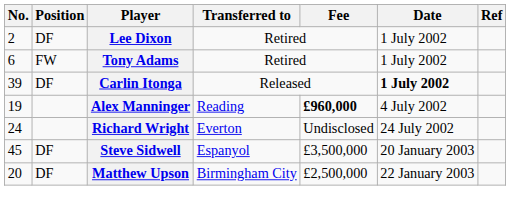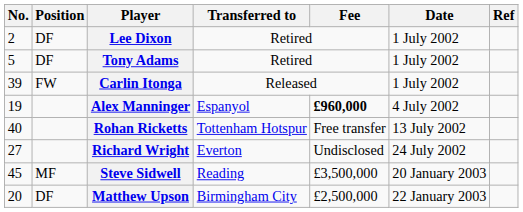 <table class="wikitable plainrowheaders" style="text-align:center; text-align:left">
 <tr>
 <th>No.</th>
 <th scope="col">Position</th>
 <th scope="col">Player</th>
 <th scope="col">Transferred to</th>
 <th scope="col">Fee</th>
 <th scope="col">Date</th>
 <th scope="col">Ref</th>
 </tr>
 <tr>
 <td>2</td>
 <td>DF</td>
 <th scope="row"><a href='#'>Lee Dixon</a></th>
 <td colspan="2" style="text-align:center;">Retired</td>
 <td>1 July 2002</td>
 <td></td>
 </tr>
 <tr>
-<td>6</td>
-<td>FW</td>
+<td>5</td>
+<td>DF</td>
 <th scope="row"><a href='#'>Tony Adams</a></th>
 <td colspan="2" style="text-align:center;">Retired</td>
 <td>1 July 2002</td>
 <td></td>
 </tr>
 <tr>
 <td>39</td>
-<td>DF</td>
+<td>FW</td>
 <th scope="row"><a href='#'>Carlin Itonga</a></th>
 <td colspan="2" style="text-align:center;">Released</td>
-<td><strong>1 July 2002</strong></td>
+<td>1 July 2002</td>
 <td></td>
 </tr>
 <tr>
 <td>19</td>
 <td></td>
 <th scope="row"><a href='#'>Alex Manninger</a></th>
-<td><a href='#'>Reading</a></td>
+<td><a href='#'>Espanyol</a></td>
 <td><strong>£960,000</strong></td>
 <td>4 July 2002</td>
 <td></td>
 </tr>
 <tr>
-<td>24</td>
+<td>40</td>
+<td></td>
+<th scope="row"><a href='#'>Rohan Ricketts</a></th>
+<td><a href='#'>Tottenham Hotspur</a></td>
+<td>Free transfer</td>
+<td>13 July 2002</td>
+<td></td>
+</tr>
+<tr>
+<td>27</td>
 <td></td>
 <th scope="row"><a href='#'>Richard Wright</a></th>
 <td><a href='#'>Everton</a></td>
 <td>Undisclosed</td>
 <td>24 July 2002</td>
 <td></td>
 </tr>
 <tr>
 <td>45</td>
-<td>DF</td>
+<td>MF</td>
 <th scope="row"><a href='#'>Steve Sidwell</a></th>
-<td><a href='#'>Espanyol</a></td>
+<td><a href='#'>Reading</a></td>
 <td>£3,500,000</td>
 <td>20 January 2003</td>
 <td></td>
 </tr>
 <tr>
 <td>20</td>
 <td>DF</td>
 <th scope="row"><a href='#'>Matthew Upson</a></th>
 <td><a href='#'>Birmingham City</a></td>
 <td>£2,500,000</td>
 <td>22 January 2003</td>
 <td></td>
 </tr>
 </table>
